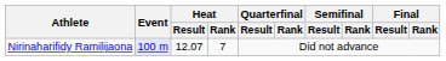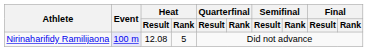 <table class="wikitable" style="font-size:90%">
 <tr>
 <th rowspan="2">Athlete</th>
 <th rowspan="2">Event</th>
 <th colspan="2">Heat</th>
 <th colspan="2">Quarterfinal</th>
 <th colspan="2">Semifinal</th>
 <th colspan="2">Final</th>
 </tr>
 <tr style="font-size:95%">
 <th>Result</th>
 <th>Rank</th>
 <th>Result</th>
 <th>Rank</th>
 <th>Result</th>
 <th>Rank</th>
 <th>Result</th>
 <th>Rank</th>
 </tr>
 <tr align=center>
 <td align=left><a href='#'>Nirinaharifidy Ramilijaona</a></td>
 <td align=left style="background: lavender;"><a href='#'>100 m</a></td>
-<td>12.07</td>
-<td>7</td>
+<td>12.08</td>
+<td>5</td>
 <td colspan=6>Did not advance</td>
 </tr>
 </table>
